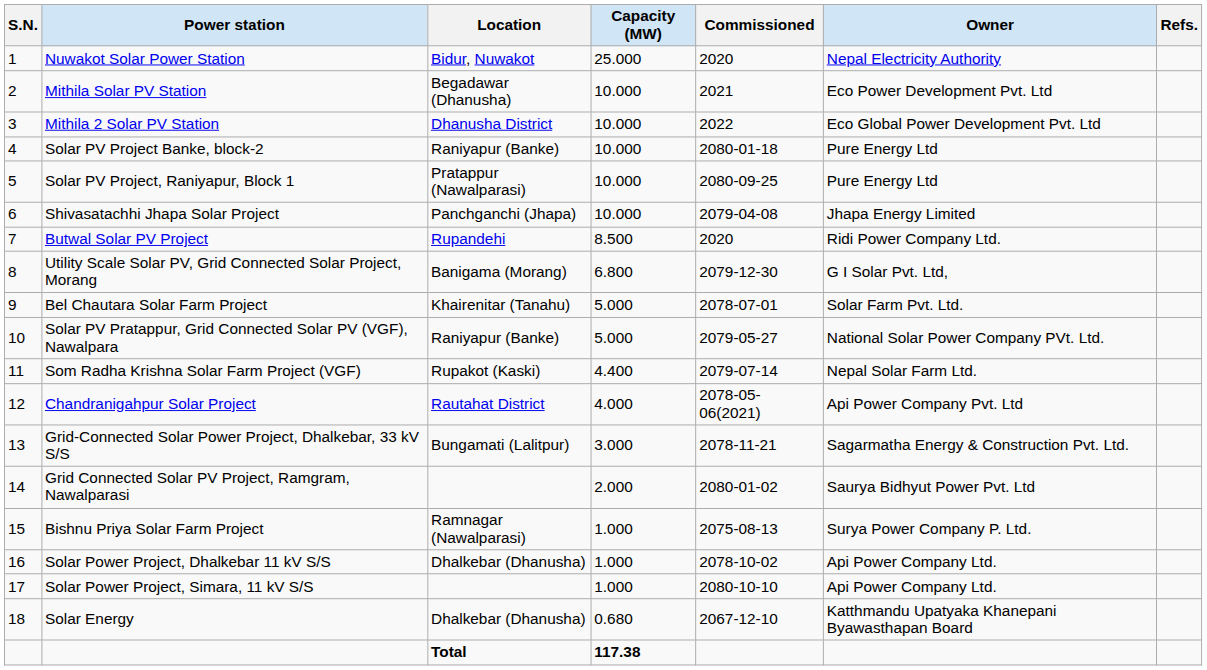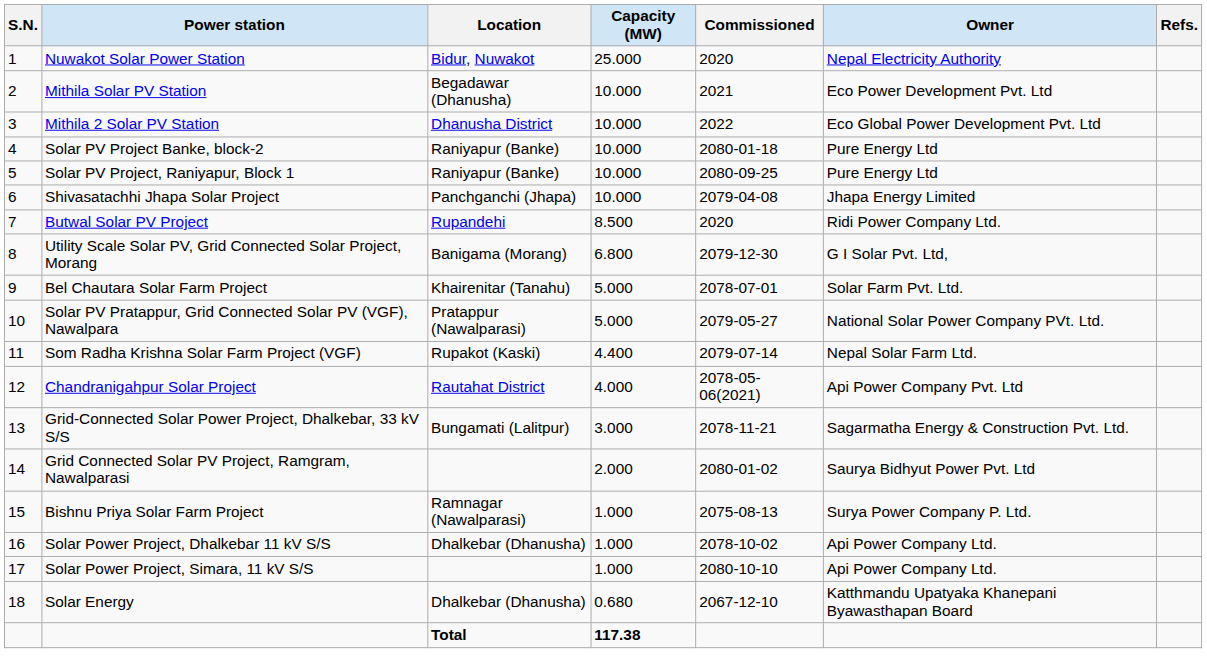 <table class="wikitable sortable">
 <tr>
 <th>S.N.</th>
 <th style="background:#d0e5f5">Power station</th>
 <th>Location</th>
 <th style="background:#d0e5f5">Capacity (MW)</th>
 <th>Commissioned</th>
 <th style="background:#d0e5f5">Owner</th>
 <th>Refs.</th>
 </tr>
 <tr valign="center">
 <td>1</td>
 <td><a href='#'>Nuwakot Solar Power Station</a></td>
 <td><a href='#'>Bidur</a>, <a href='#'>Nuwakot</a></td>
 <td>25.000</td>
 <td>2020</td>
 <td><a href='#'>Nepal Electricity Authority</a></td>
 <td></td>
 </tr>
 <tr>
 <td>2</td>
 <td><a href='#'>Mithila Solar PV Station</a></td>
 <td>Begadawar (Dhanusha)</td>
 <td>10.000</td>
 <td>2021</td>
 <td>Eco Power Development Pvt. Ltd</td>
 <td></td>
 </tr>
 <tr>
 <td>3</td>
 <td><a href='#'>Mithila 2 Solar PV Station</a></td>
 <td><a href='#'>Dhanusha District</a></td>
 <td>10.000</td>
 <td>2022</td>
 <td>Eco Global Power Development Pvt. Ltd</td>
 <td></td>
 </tr>
 <tr>
 <td>4</td>
 <td>Solar PV Project Banke, block-2</td>
 <td>Raniyapur (Banke)</td>
 <td>10.000</td>
 <td>2080-01-18</td>
 <td>Pure Energy Ltd</td>
 <td></td>
 </tr>
 <tr>
 <td>5</td>
 <td>Solar PV Project, Raniyapur, Block 1</td>
-<td>Pratappur (Nawalparasi)</td>
+<td>Raniyapur (Banke)</td>
 <td>10.000</td>
 <td>2080-09-25</td>
 <td>Pure Energy Ltd</td>
 <td></td>
 </tr>
 <tr>
 <td>6</td>
 <td>Shivasatachhi Jhapa Solar Project</td>
 <td>Panchganchi (Jhapa)</td>
 <td>10.000</td>
 <td>2079-04-08</td>
 <td>Jhapa Energy Limited</td>
 <td></td>
 </tr>
 <tr>
 <td>7</td>
 <td><a href='#'>Butwal Solar PV Project</a></td>
 <td><a href='#'>Rupandehi</a></td>
 <td>8.500</td>
 <td>2020</td>
 <td>Ridi Power Company Ltd.</td>
 <td></td>
 </tr>
 <tr>
 <td>8</td>
 <td>Utility Scale Solar PV, Grid Connected Solar Project, Morang</td>
 <td>Banigama (Morang)</td>
 <td>6.800</td>
 <td>2079-12-30</td>
 <td>G I Solar Pvt. Ltd,</td>
 <td></td>
 </tr>
 <tr>
 <td>9</td>
 <td>Bel Chautara Solar Farm Project</td>
 <td>Khairenitar (Tanahu)</td>
 <td>5.000</td>
 <td>2078-07-01</td>
 <td>Solar Farm Pvt. Ltd.</td>
 <td></td>
 </tr>
 <tr>
 <td>10</td>
 <td>Solar PV Pratappur, Grid Connected Solar PV (VGF), Nawalpara</td>
-<td>Raniyapur (Banke)</td>
+<td>Pratappur (Nawalparasi)</td>
 <td>5.000</td>
 <td>2079-05-27</td>
 <td>National Solar Power Company PVt. Ltd.</td>
 <td></td>
 </tr>
 <tr>
 <td>11</td>
 <td>Som Radha Krishna Solar Farm Project (VGF)</td>
 <td>Rupakot (Kaski)</td>
 <td>4.400</td>
 <td>2079-07-14</td>
 <td>Nepal Solar Farm Ltd.</td>
 <td></td>
 </tr>
 <tr>
 <td>12</td>
 <td><a href='#'>Chandranigahpur Solar Project</a></td>
 <td><a href='#'>Rautahat District</a></td>
 <td>4.000</td>
 <td>2078-05-06(2021)</td>
 <td>Api Power Company Pvt. Ltd</td>
 <td></td>
 </tr>
 <tr>
 <td>13</td>
 <td>Grid-Connected Solar Power Project, Dhalkebar, 33 kV S/S</td>
 <td>Bungamati (Lalitpur)</td>
 <td>3.000</td>
 <td>2078-11-21</td>
 <td>Sagarmatha Energy & Construction Pvt. Ltd.</td>
 <td></td>
 </tr>
 <tr>
 <td>14</td>
 <td>Grid Connected Solar PV Project, Ramgram, Nawalparasi</td>
 <td></td>
 <td>2.000</td>
 <td>2080-01-02</td>
 <td>Saurya Bidhyut Power Pvt. Ltd</td>
 <td></td>
 </tr>
 <tr>
 <td>15</td>
 <td>Bishnu Priya Solar Farm Project</td>
 <td>Ramnagar (Nawalparasi)</td>
 <td>1.000</td>
 <td>2075-08-13</td>
 <td>Surya Power Company P. Ltd.</td>
 <td></td>
 </tr>
 <tr>
 <td>16</td>
 <td>Solar Power Project, Dhalkebar 11 kV S/S</td>
 <td>Dhalkebar (Dhanusha)</td>
 <td>1.000</td>
 <td>2078-10-02</td>
 <td>Api Power Company Ltd.</td>
 <td></td>
 </tr>
 <tr>
 <td>17</td>
 <td>Solar Power Project, Simara, 11 kV S/S</td>
 <td></td>
 <td>1.000</td>
 <td>2080-10-10</td>
 <td>Api Power Company Ltd.</td>
 <td></td>
 </tr>
 <tr>
 <td>18</td>
 <td>Solar Energy</td>
 <td>Dhalkebar (Dhanusha)</td>
 <td>0.680</td>
 <td>2067-12-10</td>
 <td>Katthmandu Upatyaka Khanepani Byawasthapan Board</td>
 <td></td>
 </tr>
 <tr>
 <td></td>
 <td></td>
 <td><strong>Total</strong></td>
 <td><strong>117.38</strong></td>
 <td></td>
 <td></td>
 <td></td>
 </tr>
 </table>
